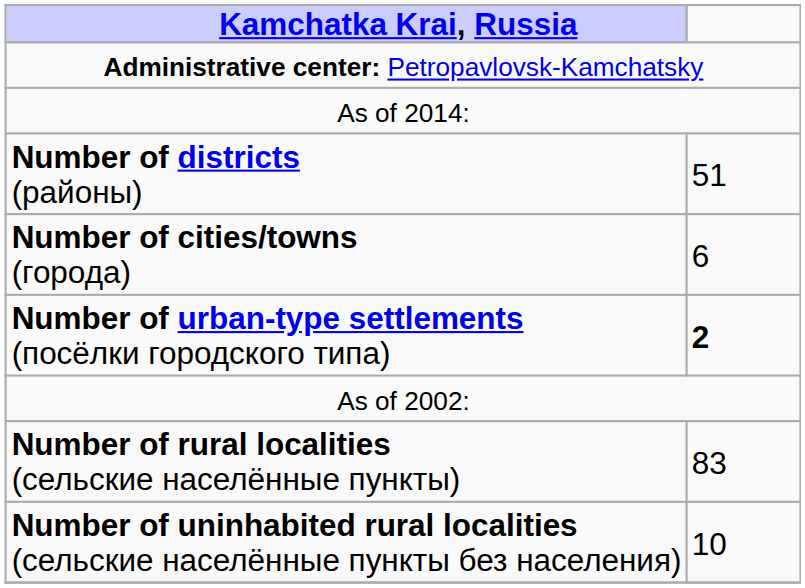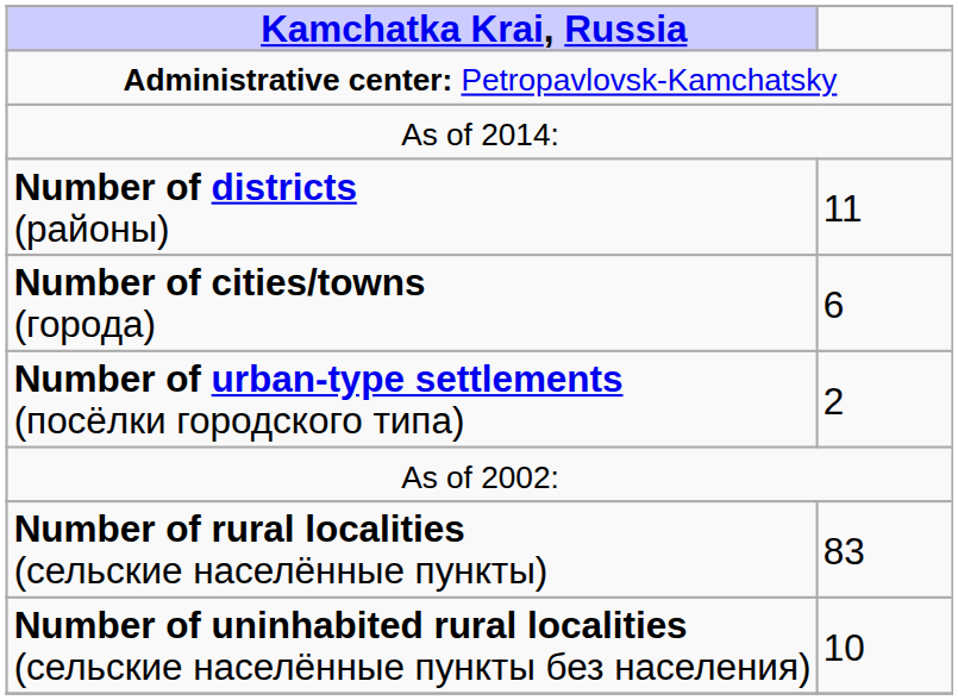 <table border=1 align="right" cellpadding=2 cellspacing=0 style="margin: 0 0 1em 1em; background: #f9f9f9; border: 1px #aaa solid; border-collapse: collapse; font-size: 95%;">
 <tr>
 <th bgcolor="#ccccff" style="padding:0 0 0 50px;"><a href='#'>Kamchatka Krai</a>, <a href='#'>Russia</a></th>
 <td width="50px"></td>
 </tr>
 <tr>
 <td colspan=2 align="center"><small><strong>Administrative center:</strong> <a href='#'>Petropavlovsk-Kamchatsky</a></small></td>
 </tr>
 <tr>
 <td colspan=2 align="center"><small>As of 2014:</small></td>
 </tr>
 <tr>
 <td><strong>Number of <a href='#'>districts</a></strong><br>(районы)</td>
-<td>51</td>
+<td>11</td>
 </tr>
 <tr>
 <td><strong>Number of cities/towns</strong><br>(города)</td>
 <td>6</td>
 </tr>
 <tr>
 <td><strong>Number of <a href='#'>urban-type settlements</a></strong><br>(посёлки городского типа)</td>
-<td><strong>2</strong></td>
+<td>2</td>
 </tr>
 <tr>
 <td colspan=2 align="center"><small>As of 2002:</small></td>
 </tr>
 <tr>
 <td><strong>Number of rural localities</strong><br>(сельские населённые пункты)</td>
 <td>83</td>
 </tr>
 <tr>
 <td><strong>Number of uninhabited rural localities</strong><br>(сельские населённые пункты без населения)</td>
 <td>10</td>
 </tr>
 <tr>
 </tr>
 </table>
